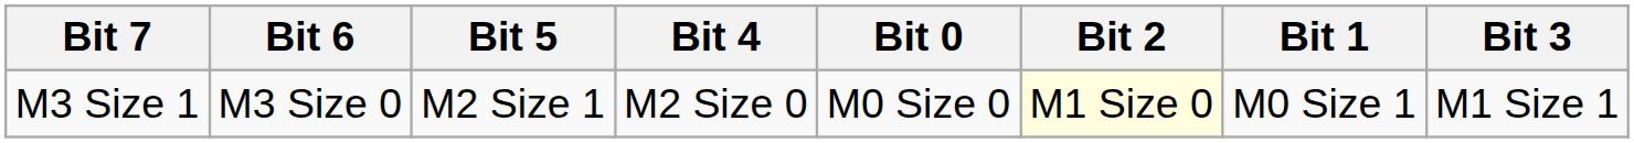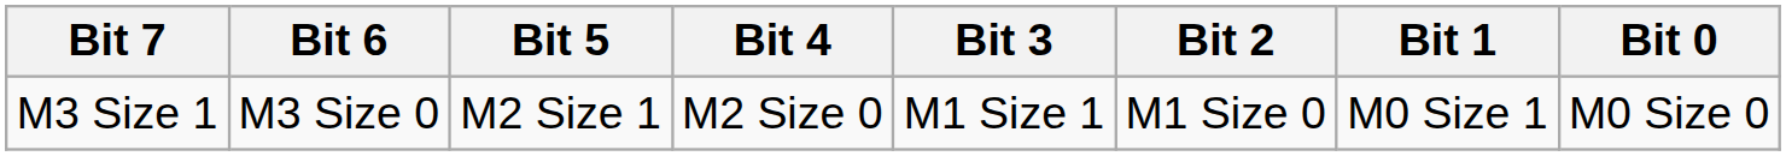 <table class="wikitable">
 <tr>
 <th>Bit 7</th>
 <th>Bit 6</th>
 <th>Bit 5</th>
 <th>Bit 4</th>
-<th>Bit 0</th>
+<th>Bit 3</th>
 <th>Bit 2</th>
 <th>Bit 1</th>
-<th>Bit 3</th>
+<th>Bit 0</th>
 </tr>
 <tr>
 <td>M3 Size 1</td>
 <td>M3 Size 0</td>
 <td>M2 Size 1</td>
 <td>M2 Size 0</td>
+<td>M1 Size 1</td>
+<td>M1 Size 0</td>
+<td>M0 Size 1</td>
 <td>M0 Size 0</td>
-<td style="background: lightyellow;">M1 Size 0</td>
-<td>M0 Size 1</td>
-<td>M1 Size 1</td>
 </tr>
 </table>
